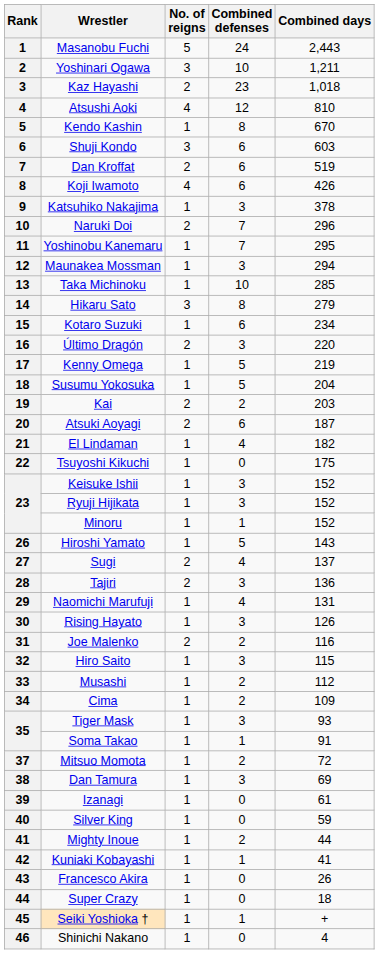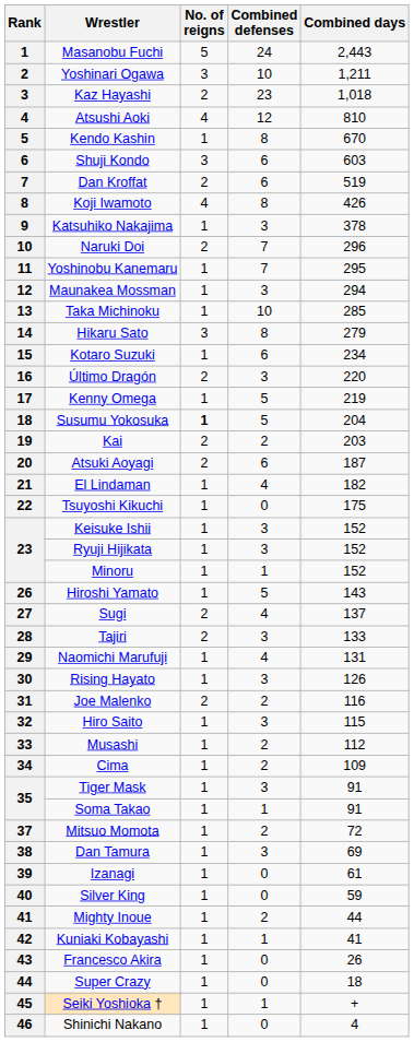 <table class="wikitable sortable" style="text-align: center">
 <tr>
 <th>Rank</th>
 <th>Wrestler</th>
 <th>No. of<br>reigns</th>
 <th>Combined<br>defenses</th>
 <th>Combined days</th>
 </tr>
 <tr>
 <th>1</th>
 <td><a href='#'>Masanobu Fuchi</a></td>
 <td>5</td>
 <td>24</td>
 <td>2,443</td>
 </tr>
 <tr>
 <th>2</th>
 <td><a href='#'>Yoshinari Ogawa</a></td>
 <td>3</td>
 <td>10</td>
 <td>1,211</td>
 </tr>
 <tr>
 <th>3</th>
 <td><a href='#'>Kaz Hayashi</a></td>
 <td>2</td>
 <td>23</td>
 <td>1,018</td>
 </tr>
 <tr>
 <th>4</th>
 <td><a href='#'>Atsushi Aoki</a></td>
 <td>4</td>
 <td>12</td>
 <td>810</td>
 </tr>
 <tr>
 <th>5</th>
 <td><a href='#'>Kendo Kashin</a></td>
 <td>1</td>
 <td>8</td>
 <td>670</td>
 </tr>
 <tr>
 <th>6</th>
 <td><a href='#'>Shuji Kondo</a></td>
 <td>3</td>
 <td>6</td>
 <td>603</td>
 </tr>
 <tr>
 <th>7</th>
 <td><a href='#'>Dan Kroffat</a></td>
 <td>2</td>
 <td>6</td>
 <td>519</td>
 </tr>
 <tr>
 <th>8</th>
 <td><a href='#'>Koji Iwamoto</a></td>
 <td>4</td>
-<td>6</td>
+<td>8</td>
 <td>426</td>
 </tr>
 <tr>
 <th>9</th>
 <td><a href='#'>Katsuhiko Nakajima</a></td>
 <td>1</td>
 <td>3</td>
 <td>378</td>
 </tr>
 <tr>
 <th>10</th>
 <td><a href='#'>Naruki Doi</a></td>
 <td>2</td>
 <td>7</td>
 <td>296</td>
 </tr>
 <tr>
 <th>11</th>
 <td><a href='#'>Yoshinobu Kanemaru</a></td>
 <td>1</td>
 <td>7</td>
 <td>295</td>
 </tr>
 <tr>
 <th>12</th>
 <td><a href='#'>Maunakea Mossman</a></td>
 <td>1</td>
 <td>3</td>
 <td>294</td>
 </tr>
 <tr>
 <th>13</th>
 <td><a href='#'>Taka Michinoku</a></td>
 <td>1</td>
 <td>10</td>
 <td>285</td>
 </tr>
 <tr>
 <th>14</th>
 <td><a href='#'>Hikaru Sato</a></td>
 <td>3</td>
 <td>8</td>
 <td>279</td>
 </tr>
 <tr>
 <th>15</th>
 <td><a href='#'>Kotaro Suzuki</a></td>
 <td>1</td>
 <td>6</td>
 <td>234</td>
 </tr>
 <tr>
 <th>16</th>
 <td><a href='#'>Último Dragón</a></td>
 <td>2</td>
 <td>3</td>
 <td>220</td>
 </tr>
 <tr>
 <th>17</th>
 <td><a href='#'>Kenny Omega</a></td>
 <td>1</td>
 <td>5</td>
 <td>219</td>
 </tr>
 <tr>
 <th>18</th>
 <td><a href='#'>Susumu Yokosuka</a></td>
-<td>1</td>
+<td><strong>1</strong></td>
 <td>5</td>
 <td>204</td>
 </tr>
 <tr>
 <th>19</th>
 <td><a href='#'>Kai</a></td>
 <td>2</td>
 <td>2</td>
 <td>203</td>
 </tr>
 <tr>
 <th>20</th>
 <td><a href='#'>Atsuki Aoyagi</a></td>
 <td>2</td>
 <td>6</td>
 <td>187</td>
 </tr>
 <tr>
 <th>21</th>
 <td><a href='#'>El Lindaman</a></td>
 <td>1</td>
 <td>4</td>
 <td>182</td>
 </tr>
 <tr>
 <th>22</th>
 <td><a href='#'>Tsuyoshi Kikuchi</a></td>
 <td>1</td>
 <td>0</td>
 <td>175</td>
 </tr>
 <tr>
 <th rowspan=3>23</th>
 <td><a href='#'>Keisuke Ishii</a></td>
 <td>1</td>
 <td>3</td>
 <td>152</td>
 </tr>
 <tr>
 <td><a href='#'>Ryuji Hijikata</a></td>
 <td>1</td>
 <td>3</td>
 <td>152</td>
 </tr>
 <tr>
 <td><a href='#'>Minoru</a></td>
 <td>1</td>
 <td>1</td>
 <td>152</td>
 </tr>
 <tr>
 <th>26</th>
 <td><a href='#'>Hiroshi Yamato</a></td>
 <td>1</td>
 <td>5</td>
 <td>143</td>
 </tr>
 <tr>
 <th>27</th>
 <td><a href='#'>Sugi</a></td>
 <td>2</td>
 <td>4</td>
 <td>137</td>
 </tr>
 <tr>
 <th>28</th>
 <td><a href='#'>Tajiri</a></td>
 <td>2</td>
 <td>3</td>
-<td>136</td>
+<td>133</td>
 </tr>
 <tr>
 <th>29</th>
 <td><a href='#'>Naomichi Marufuji</a></td>
 <td>1</td>
 <td>4</td>
 <td>131</td>
 </tr>
 <tr>
 <th>30</th>
 <td><a href='#'>Rising Hayato</a></td>
 <td>1</td>
 <td>3</td>
 <td>126</td>
 </tr>
 <tr>
 <th>31</th>
 <td><a href='#'>Joe Malenko</a></td>
 <td>2</td>
 <td>2</td>
 <td>116</td>
 </tr>
 <tr>
 <th>32</th>
 <td><a href='#'>Hiro Saito</a></td>
 <td>1</td>
 <td>3</td>
 <td>115</td>
 </tr>
 <tr>
 <th>33</th>
 <td><a href='#'>Musashi</a></td>
 <td>1</td>
 <td>2</td>
 <td>112</td>
 </tr>
 <tr>
 <th>34</th>
 <td><a href='#'>Cima</a></td>
 <td>1</td>
 <td>2</td>
 <td>109</td>
 </tr>
 <tr>
 <th rowspan=2>35</th>
 <td><a href='#'>Tiger Mask</a></td>
 <td>1</td>
 <td>3</td>
-<td>93</td>
+<td>91</td>
 </tr>
 <tr>
 <td><a href='#'>Soma Takao</a></td>
 <td>1</td>
 <td>1</td>
 <td>91</td>
 </tr>
 <tr>
 <th>37</th>
 <td><a href='#'>Mitsuo Momota</a></td>
 <td>1</td>
 <td>2</td>
 <td>72</td>
 </tr>
 <tr>
 <th>38</th>
 <td><a href='#'>Dan Tamura</a></td>
 <td>1</td>
 <td>3</td>
 <td>69</td>
 </tr>
 <tr>
 <th>39</th>
 <td><a href='#'>Izanagi</a></td>
 <td>1</td>
 <td>0</td>
 <td>61</td>
 </tr>
 <tr>
 <th>40</th>
 <td><a href='#'>Silver King</a></td>
 <td>1</td>
 <td>0</td>
 <td>59</td>
 </tr>
 <tr>
 <th>41</th>
 <td><a href='#'>Mighty Inoue</a></td>
 <td>1</td>
 <td>2</td>
 <td>44</td>
 </tr>
 <tr>
 <th>42</th>
 <td><a href='#'>Kuniaki Kobayashi</a></td>
 <td>1</td>
 <td>1</td>
 <td>41</td>
 </tr>
 <tr>
 <th>43</th>
 <td><a href='#'>Francesco Akira</a></td>
 <td>1</td>
 <td>0</td>
 <td>26</td>
 </tr>
 <tr>
 <th>44</th>
 <td><a href='#'>Super Crazy</a></td>
 <td>1</td>
 <td>0</td>
 <td>18</td>
 </tr>
 <tr>
 <th>45</th>
 <td style="background-color:#FFE6BD"><a href='#'>Seiki Yoshioka</a> †</td>
 <td>1</td>
 <td>1</td>
 <td>+</td>
 </tr>
 <tr>
 <th>46</th>
 <td>Shinichi Nakano</td>
 <td>1</td>
 <td>0</td>
 <td>4</td>
 </tr>
 </table>
